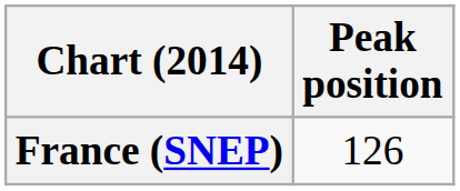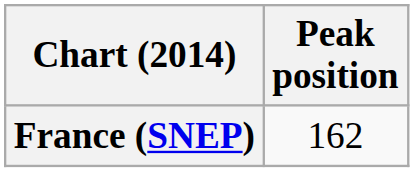 <table class="wikitable plainrowheaders" style="text-align:center">
 <tr>
 <th scope="col">Chart (2014)</th>
 <th scope="col">Peak<br>position</th>
 </tr>
 <tr>
 <th scope="row">France (<a href='#'>SNEP</a>)</th>
-<td>126</td>
+<td>162</td>
 </tr>
 </table>
